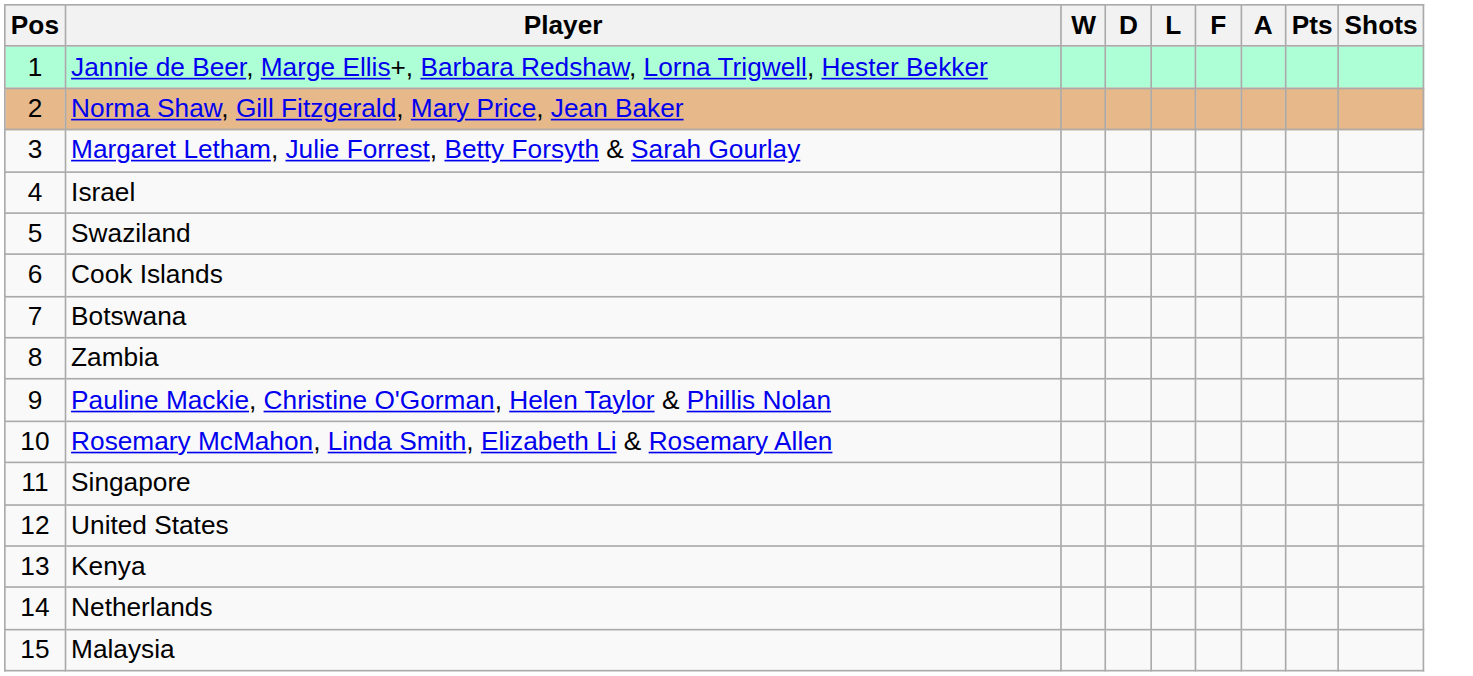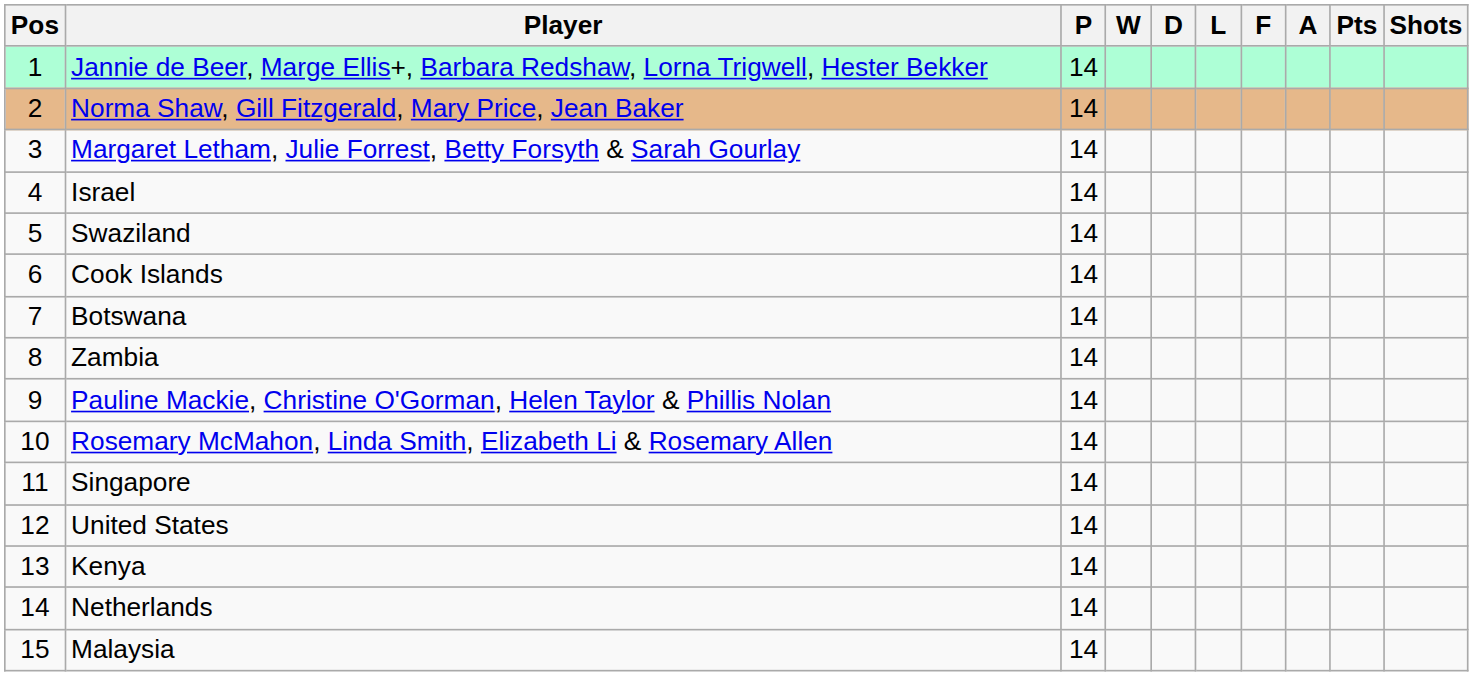 <table class="wikitable" style="font-size: 100%">
 <tr>
 <th width=20>Pos</th>
 <th width=600>Player</th>
+<th width=20>P</th>
 <th width=20>W</th>
 <th width=20>D</th>
 <th width=20>L</th>
 <th width=20>F</th>
 <th width=20>A</th>
 <th width=20>Pts</th>
 <th width=30>Shots</th>
 </tr>
 <tr align=center style="background: #ADFFD6;">
 <td>1</td>
 <td align="left"> <a href='#'>Jannie de Beer</a>, <a href='#'>Marge Ellis</a>+, <a href='#'>Barbara Redshaw</a>, <a href='#'>Lorna Trigwell</a>, <a href='#'>Hester Bekker</a></td>
+<td>14</td>
 <td></td>
 <td></td>
 <td></td>
 <td></td>
 <td></td>
 <td></td>
 <td></td>
 </tr>
 <tr align=center style="background: #E6B88A;">
 <td>2</td>
 <td align="left"> <a href='#'>Norma Shaw</a>, <a href='#'>Gill Fitzgerald</a>, <a href='#'>Mary Price</a>, <a href='#'>Jean Baker</a></td>
+<td>14</td>
 <td></td>
 <td></td>
 <td></td>
 <td></td>
 <td></td>
 <td></td>
 <td></td>
 </tr>
 <tr align=center>
 <td>3</td>
 <td align="left"> <a href='#'>Margaret Letham</a>, <a href='#'>Julie Forrest</a>, <a href='#'>Betty Forsyth</a> & <a href='#'>Sarah Gourlay</a></td>
+<td>14</td>
 <td></td>
 <td></td>
 <td></td>
 <td></td>
 <td></td>
 <td></td>
 <td></td>
 </tr>
 <tr align=center>
 <td>4</td>
 <td align="left"> Israel</td>
+<td>14</td>
 <td></td>
 <td></td>
 <td></td>
 <td></td>
 <td></td>
 <td></td>
 <td></td>
 </tr>
 <tr align=center>
 <td>5</td>
 <td align="left"> Swaziland</td>
+<td>14</td>
 <td></td>
 <td></td>
 <td></td>
 <td></td>
 <td></td>
 <td></td>
 <td></td>
 </tr>
 <tr align=center>
 <td>6</td>
 <td align="left"> Cook Islands</td>
+<td>14</td>
 <td></td>
 <td></td>
 <td></td>
 <td></td>
 <td></td>
 <td></td>
 <td></td>
 </tr>
 <tr align=center>
 <td>7</td>
 <td align="left"> Botswana</td>
+<td>14</td>
 <td></td>
 <td></td>
 <td></td>
 <td></td>
 <td></td>
 <td></td>
 <td></td>
 </tr>
 <tr align=center>
 <td>8</td>
 <td align="left"> Zambia</td>
+<td>14</td>
 <td></td>
 <td></td>
 <td></td>
 <td></td>
 <td></td>
 <td></td>
 <td></td>
 </tr>
 <tr align=center>
 <td>9</td>
 <td align="left"> <a href='#'>Pauline Mackie</a>, <a href='#'>Christine O'Gorman</a>, <a href='#'>Helen Taylor</a> & <a href='#'>Phillis Nolan</a></td>
+<td>14</td>
 <td></td>
 <td></td>
 <td></td>
 <td></td>
 <td></td>
 <td></td>
 <td></td>
 </tr>
 <tr align=center>
 <td>10</td>
 <td align="left"> <a href='#'>Rosemary McMahon</a>, <a href='#'>Linda Smith</a>, <a href='#'>Elizabeth Li</a> & <a href='#'>Rosemary Allen</a></td>
+<td>14</td>
 <td></td>
 <td></td>
 <td></td>
 <td></td>
 <td></td>
 <td></td>
 <td></td>
 </tr>
 <tr align=center>
 <td>11</td>
 <td align="left"> Singapore</td>
+<td>14</td>
 <td></td>
 <td></td>
 <td></td>
 <td></td>
 <td></td>
 <td></td>
 <td></td>
 </tr>
 <tr align=center>
 <td>12</td>
 <td align="left"> United States</td>
+<td>14</td>
 <td></td>
 <td></td>
 <td></td>
 <td></td>
 <td></td>
 <td></td>
 <td></td>
 </tr>
 <tr align=center>
 <td>13</td>
 <td align="left"> Kenya</td>
+<td>14</td>
 <td></td>
 <td></td>
 <td></td>
 <td></td>
 <td></td>
 <td></td>
 <td></td>
 </tr>
 <tr align=center>
 <td>14</td>
 <td align="left"> Netherlands</td>
+<td>14</td>
 <td></td>
 <td></td>
 <td></td>
 <td></td>
 <td></td>
 <td></td>
 <td></td>
 </tr>
 <tr align=center>
 <td>15</td>
 <td align="left"> Malaysia</td>
+<td>14</td>
 <td></td>
 <td></td>
 <td></td>
 <td></td>
 <td></td>
 <td></td>
 <td></td>
 </tr>
 </table>
